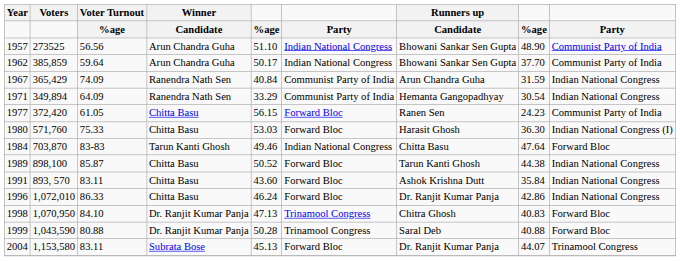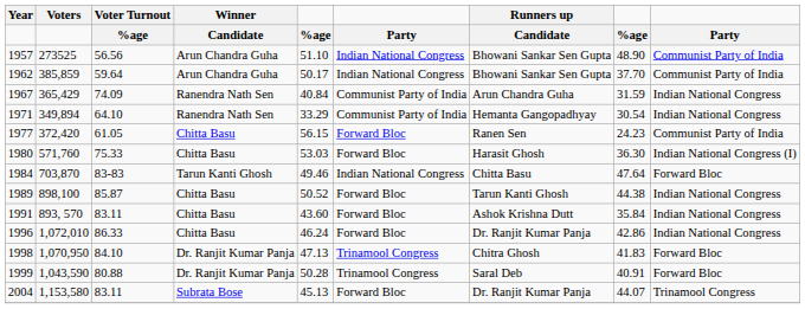 <table class="wikitable">
 <tr>
 <th>Year</th>
 <th>Voters</th>
 <th>Voter Turnout</th>
 <th>Winner</th>
 <td></td>
 <td></td>
 <th>Runners up</th>
 <td></td>
 <td></td>
 </tr>
 <tr>
 <td></td>
 <td></td>
 <th>%age</th>
 <th>Candidate</th>
 <th>%age</th>
 <th>Party</th>
 <th>Candidate</th>
 <th>%age</th>
 <th>Party</th>
 </tr>
 <tr>
 <td>1957</td>
 <td>273525</td>
 <td>56.56</td>
 <td>Arun Chandra Guha</td>
 <td>51.10</td>
 <td><a href='#'>Indian National Congress</a></td>
 <td>Bhowani Sankar Sen Gupta</td>
 <td>48.90</td>
 <td><a href='#'>Communist Party of India</a></td>
 </tr>
 <tr>
 <td>1962</td>
 <td>385,859</td>
 <td>59.64</td>
 <td>Arun Chandra Guha</td>
 <td>50.17</td>
 <td>Indian National Congress</td>
 <td>Bhowani Sankar Sen Gupta</td>
 <td>37.70</td>
 <td>Communist Party of India</td>
 </tr>
 <tr>
 <td>1967</td>
 <td>365,429</td>
 <td>74.09</td>
 <td>Ranendra Nath Sen</td>
 <td>40.84</td>
 <td>Communist Party of India</td>
 <td>Arun Chandra Guha</td>
 <td>31.59</td>
 <td>Indian National Congress</td>
 </tr>
 <tr>
 <td>1971</td>
 <td>349,894</td>
-<td>64.09</td>
+<td>64.10</td>
 <td>Ranendra Nath Sen</td>
 <td>33.29</td>
 <td>Communist Party of India</td>
 <td>Hemanta Gangopadhyay</td>
 <td>30.54</td>
 <td>Indian National Congress</td>
 </tr>
 <tr>
 <td>1977</td>
 <td>372,420</td>
 <td>61.05</td>
 <td><a href='#'>Chitta Basu</a></td>
 <td>56.15</td>
 <td><a href='#'>Forward Bloc</a></td>
 <td>Ranen Sen</td>
 <td>24.23</td>
 <td>Communist Party of India</td>
 </tr>
 <tr>
 <td>1980</td>
 <td>571,760</td>
 <td>75.33</td>
 <td>Chitta Basu</td>
 <td>53.03</td>
 <td>Forward Bloc</td>
 <td>Harasit Ghosh</td>
 <td>36.30</td>
 <td>Indian National Congress (I)</td>
 </tr>
 <tr>
 <td>1984</td>
 <td>703,870</td>
 <td>83-83</td>
 <td>Tarun Kanti Ghosh</td>
 <td>49.46</td>
 <td>Indian National Congress</td>
 <td>Chitta Basu</td>
 <td>47.64</td>
 <td>Forward Bloc</td>
 </tr>
 <tr>
 <td>1989</td>
 <td>898,100</td>
 <td>85.87</td>
 <td>Chitta Basu</td>
 <td>50.52</td>
 <td>Forward Bloc</td>
 <td>Tarun Kanti Ghosh</td>
 <td>44.38</td>
 <td>Indian National Congress</td>
 </tr>
 <tr>
 <td>1991</td>
 <td>893, 570</td>
 <td>83.11</td>
 <td>Chitta Basu</td>
 <td>43.60</td>
 <td>Forward Bloc</td>
 <td>Ashok Krishna Dutt</td>
 <td>35.84</td>
 <td>Indian National Congress</td>
 </tr>
 <tr>
 <td>1996</td>
 <td>1,072,010</td>
 <td>86.33</td>
 <td>Chitta Basu</td>
 <td>46.24</td>
 <td>Forward Bloc</td>
 <td>Dr. Ranjit Kumar Panja</td>
 <td>42.86</td>
 <td>Indian National Congress</td>
 </tr>
 <tr>
 <td>1998</td>
 <td>1,070,950</td>
 <td>84.10</td>
 <td>Dr. Ranjit Kumar Panja</td>
 <td>47.13</td>
 <td><a href='#'>Trinamool Congress</a></td>
 <td>Chitra Ghosh</td>
-<td>40.83</td>
+<td>41.83</td>
 <td>Forward Bloc</td>
 </tr>
 <tr>
 <td>1999</td>
 <td>1,043,590</td>
 <td>80.88</td>
 <td>Dr. Ranjit Kumar Panja</td>
 <td>50.28</td>
 <td>Trinamool Congress</td>
 <td>Saral Deb</td>
-<td>40.88</td>
+<td>40.91</td>
 <td>Forward Bloc</td>
 </tr>
 <tr>
 <td>2004</td>
 <td>1,153,580</td>
 <td>83.11</td>
 <td><a href='#'>Subrata Bose</a></td>
 <td>45.13</td>
 <td>Forward Bloc</td>
 <td>Dr. Ranjit Kumar Panja</td>
 <td>44.07</td>
 <td>Trinamool Congress</td>
 </tr>
 <tr>
 </tr>
 </table>
